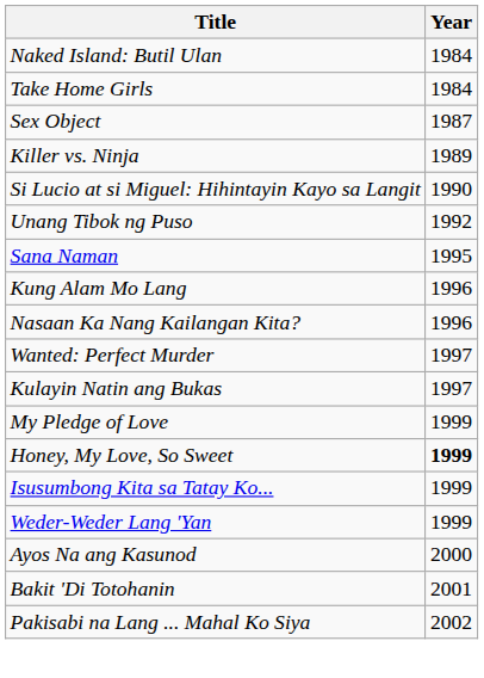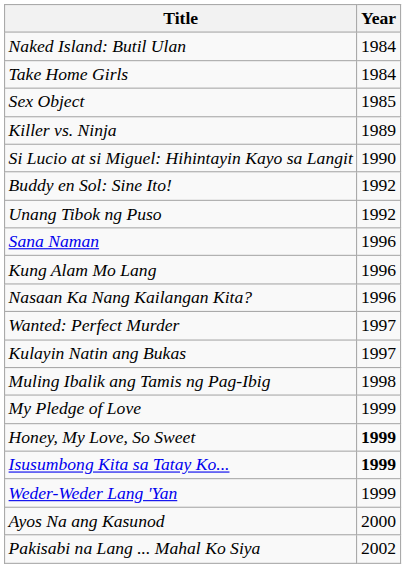 <table class="wikitable">
 <tr>
 <th>Title</th>
 <th>Year</th>
 </tr>
 <tr>
 <td><em>Naked Island: Butil Ulan</em></td>
 <td>1984</td>
 </tr>
 <tr>
 <td><em>Take Home Girls</em></td>
 <td>1984</td>
 </tr>
 <tr>
 <td><em>Sex Object</em></td>
-<td>1987</td>
+<td>1985</td>
 </tr>
 <tr>
 <td><em>Killer vs. Ninja</em></td>
 <td>1989</td>
 </tr>
 <tr>
 <td><em>Si Lucio at si Miguel: Hihintayin Kayo sa Langit</em></td>
 <td>1990</td>
 </tr>
 <tr>
+<td><em>Buddy en Sol: Sine Ito!</em></td>
+<td>1992</td>
+</tr>
+<tr>
 <td><em>Unang Tibok ng Puso</em></td>
 <td>1992</td>
 </tr>
 <tr>
 <td><em><a href='#'>Sana Naman</a></em></td>
-<td>1995</td>
+<td>1996</td>
 </tr>
 <tr>
 <td><em>Kung Alam Mo Lang</em></td>
 <td>1996</td>
 </tr>
 <tr>
 <td><em>Nasaan Ka Nang Kailangan Kita?</em></td>
 <td>1996</td>
 </tr>
 <tr>
 <td><em>Wanted: Perfect Murder</em></td>
 <td>1997</td>
 </tr>
 <tr>
 <td><em>Kulayin Natin ang Bukas</em></td>
 <td>1997</td>
 </tr>
 <tr>
+<td><em>Muling Ibalik ang Tamis ng Pag-Ibig</em></td>
+<td>1998</td>
+</tr>
+<tr>
 <td><em>My Pledge of Love</em></td>
 <td>1999</td>
 </tr>
 <tr>
 <td><em>Honey, My Love, So Sweet</em></td>
 <td><strong>1999</strong></td>
 </tr>
 <tr>
 <td><em><a href='#'>Isusumbong Kita sa Tatay Ko...</a></em></td>
-<td>1999</td>
+<td><strong>1999</strong></td>
 </tr>
 <tr>
 <td><em><a href='#'>Weder-Weder Lang 'Yan</a></em></td>
 <td>1999</td>
 </tr>
 <tr>
 <td><em>Ayos Na ang Kasunod</em></td>
 <td>2000</td>
 </tr>
 <tr>
-<td><em>Bakit 'Di Totohanin</em></td>
-<td>2001</td>
-</tr>
-<tr>
 <td><em>Pakisabi na Lang ... Mahal Ko Siya</em></td>
 <td>2002</td>
 </tr>
 </table>
